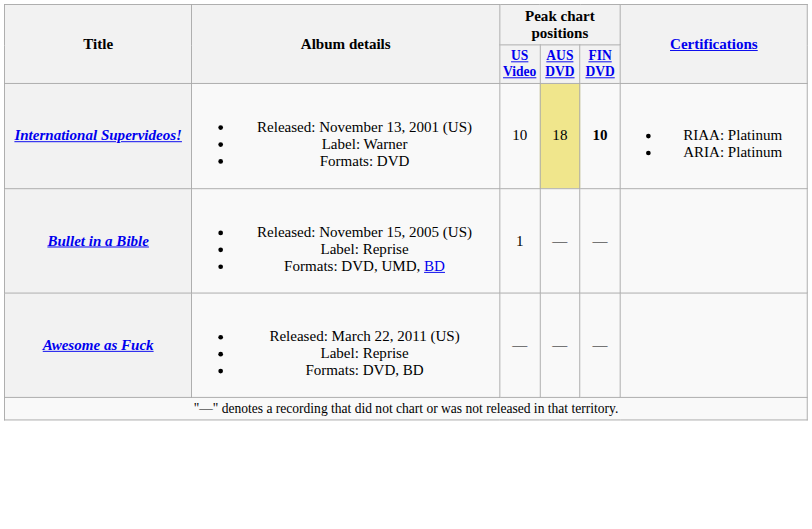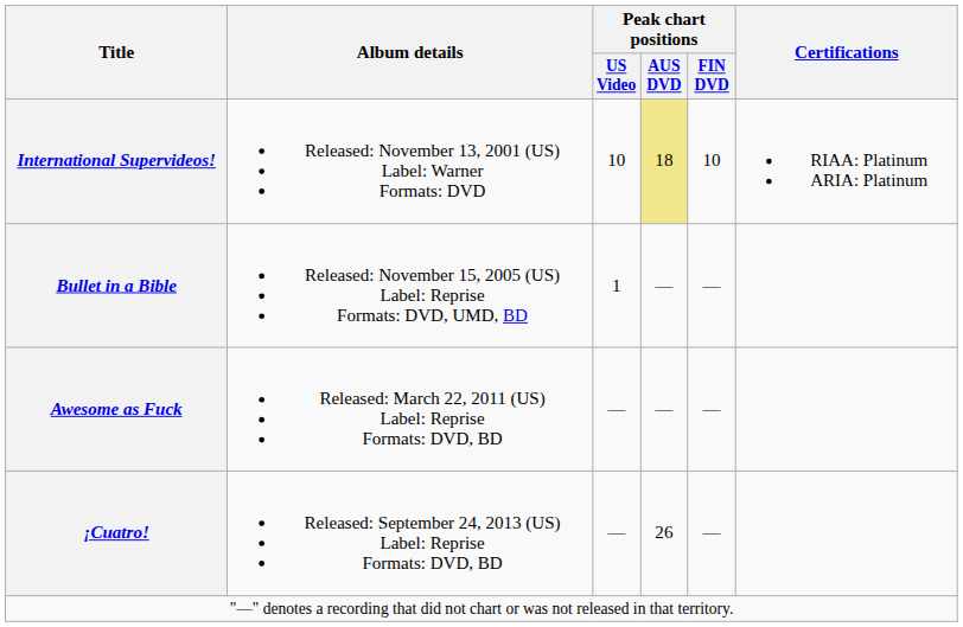 <table class="wikitable plainrowheaders" style="text-align:center;">
 <tr>
 <th scope="col" rowspan="2" style="width:12em;">Title</th>
 <th scope="col" rowspan="2" style="width:20em;">Album details</th>
 <th scope="col" colspan="3">Peak chart positions</th>
 <th scope="col" rowspan="2" style="width:12em;"><a href='#'>Certifications</a></th>
 </tr>
 <tr>
 <th scope="col" style="width:2.5em;font-size:90%;"><a href='#'>US<br>Video</a><br></th>
 <th scope="col" style="width:2.5em;font-size:90%;"><a href='#'>AUS<br>DVD</a><br></th>
 <th scope="col" style="width:2.5em;font-size:90%;"><a href='#'>FIN<br>DVD</a><br></th>
 </tr>
 <tr>
 <th scope="row"><em><a href='#'>International Supervideos!</a></em></th>
 <td><br><ul><li>Released: November 13, 2001 <span>(US)</span></li><li>Label: Warner</li><li>Formats: DVD</li></ul></td>
 <td>10</td>
 <td style="background: khaki;">18</td>
-<td><strong>10</strong></td>
+<td>10</td>
 <td><br><ul><li>RIAA: Platinum</li><li>ARIA: Platinum</li></ul></td>
 </tr>
 <tr>
 <th scope="row"><em><a href='#'>Bullet in a Bible</a></em></th>
 <td><br><ul><li>Released: November 15, 2005 <span>(US)</span></li><li>Label: Reprise</li><li>Formats: DVD, UMD, <a href='#'>BD</a></li></ul></td>
 <td>1</td>
 <td>—</td>
 <td>—</td>
 <td></td>
 </tr>
 <tr>
 <th scope="row"><em><a href='#'>Awesome as Fuck</a></em></th>
 <td><br><ul><li>Released: March 22, 2011 <span>(US)</span></li><li>Label: Reprise</li><li>Formats: DVD, BD</li></ul></td>
 <td>—</td>
 <td>—</td>
 <td>—</td>
 <td></td>
 </tr>
 <tr>
+<th scope="row"><em><a href='#'>¡Cuatro!</a></em></th>
+<td><br><ul><li>Released: September 24, 2013 <span>(US)</span></li><li>Label: Reprise</li><li>Formats: DVD, BD</li></ul></td>
+<td>—</td>
+<td>26</td>
+<td>—</td>
+<td></td>
+</tr>
+<tr>
 <td colspan="6" style="font-size:90%">"—" denotes a recording that did not chart or was not released in that territory.</td>
 </tr>
 </table>
